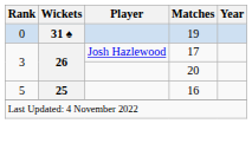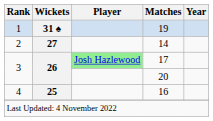 <table class="wikitable plainrowheaders sortable">
 <tr>
 <th scope=col>Rank</th>
 <th scope=col>Wickets</th>
 <th scope=col>Player</th>
 <th scope=col>Matches</th>
 <th scope=col>Year</th>
 </tr>
 <tr bgcolor=#cee0f2>
-<td align=center>0</td>
+<td align=center>1</td>
 <th scope=row style=text-align:center;>31 ♠</th>
 <td></td>
 <td align=center>19</td>
 <td></td>
 </tr>
 <tr>
+<td align=center>2</td>
+<th scope=row style=text-align:center;>27</th>
+<td></td>
+<td align=center>14</td>
+<td></td>
+</tr>
+<tr>
 <td align=center rowspan=2>3</td>
 <th scope=row style=text-align:center; rowspan=2>26</th>
-<td><a href='#'>Josh Hazlewood</a></td>
+<td style="background: lightgreen;"><a href='#'>Josh Hazlewood</a></td>
 <td align=center>17</td>
 <td></td>
 </tr>
 <tr>
 <td></td>
 <td align=center>20</td>
 <td></td>
 </tr>
 <tr>
-<td align=center>5</td>
+<td align=center>4</td>
 <th scope=row style=text-align:center;>25</th>
 <td></td>
 <td align=center>16</td>
 <td></td>
 </tr>
 <tr>
 </tr>
 <tr class=sortbottom>
 <td colspan=5><small>Last Updated: 4 November 2022</small></td>
 </tr>
 </table>
